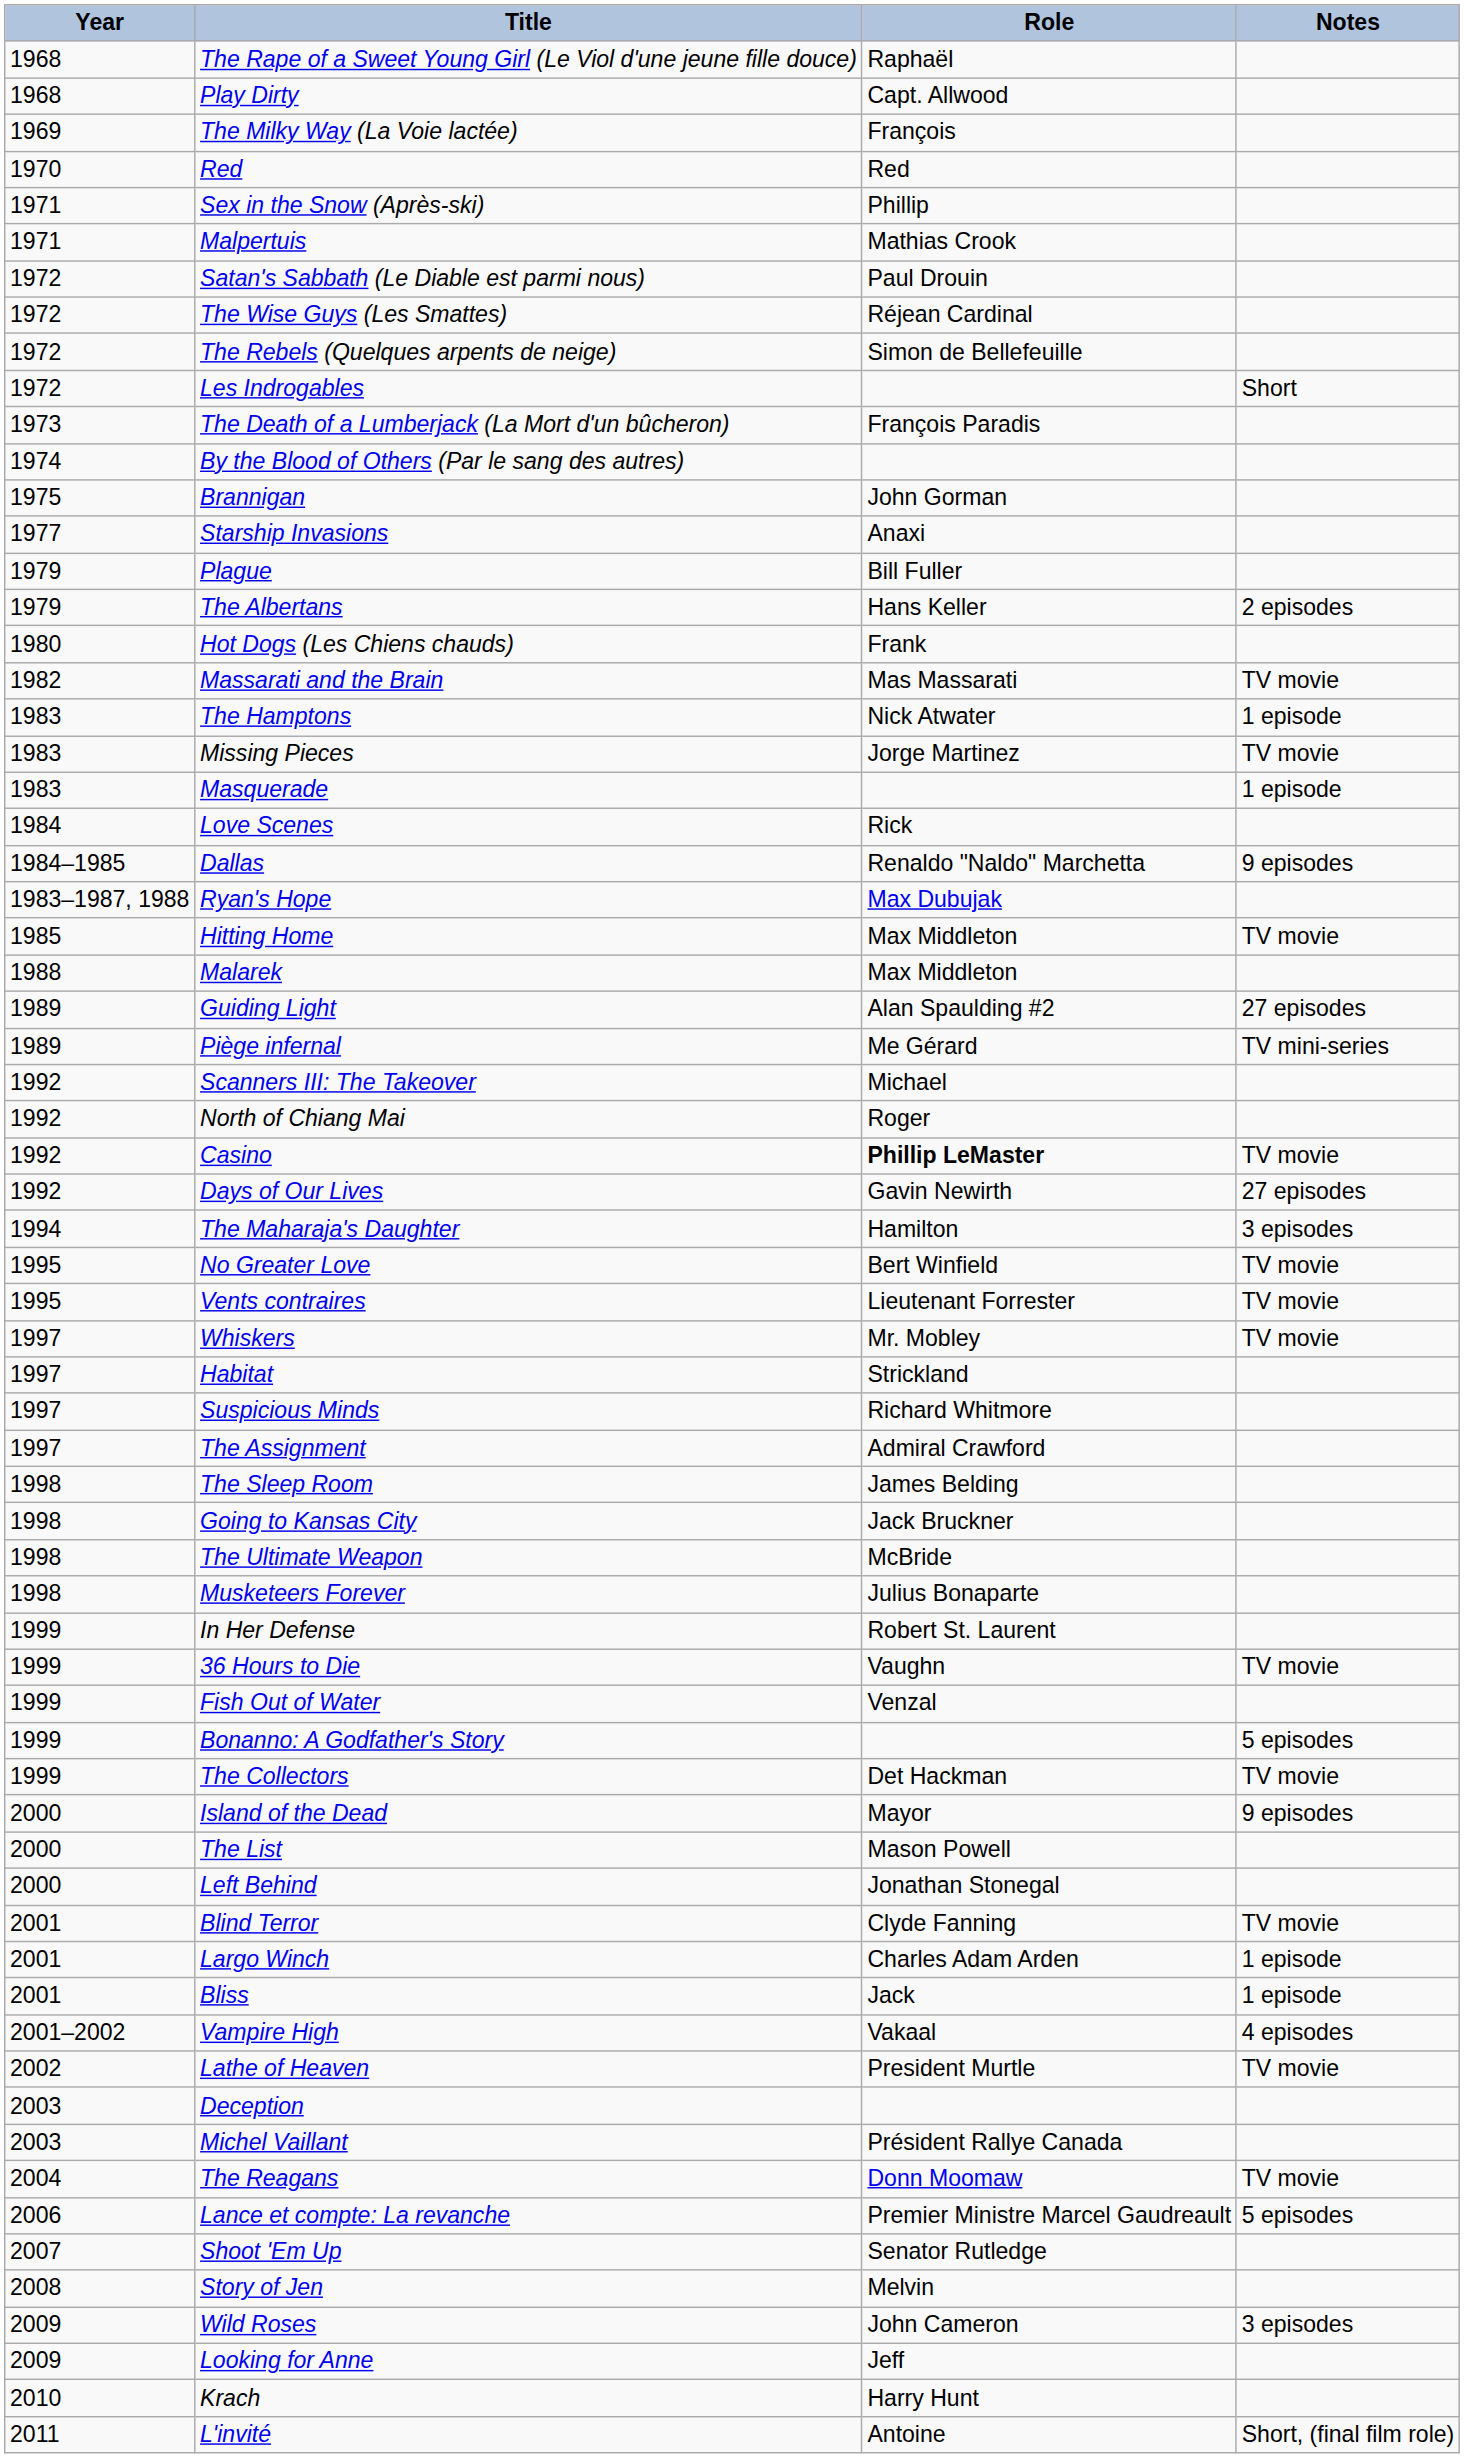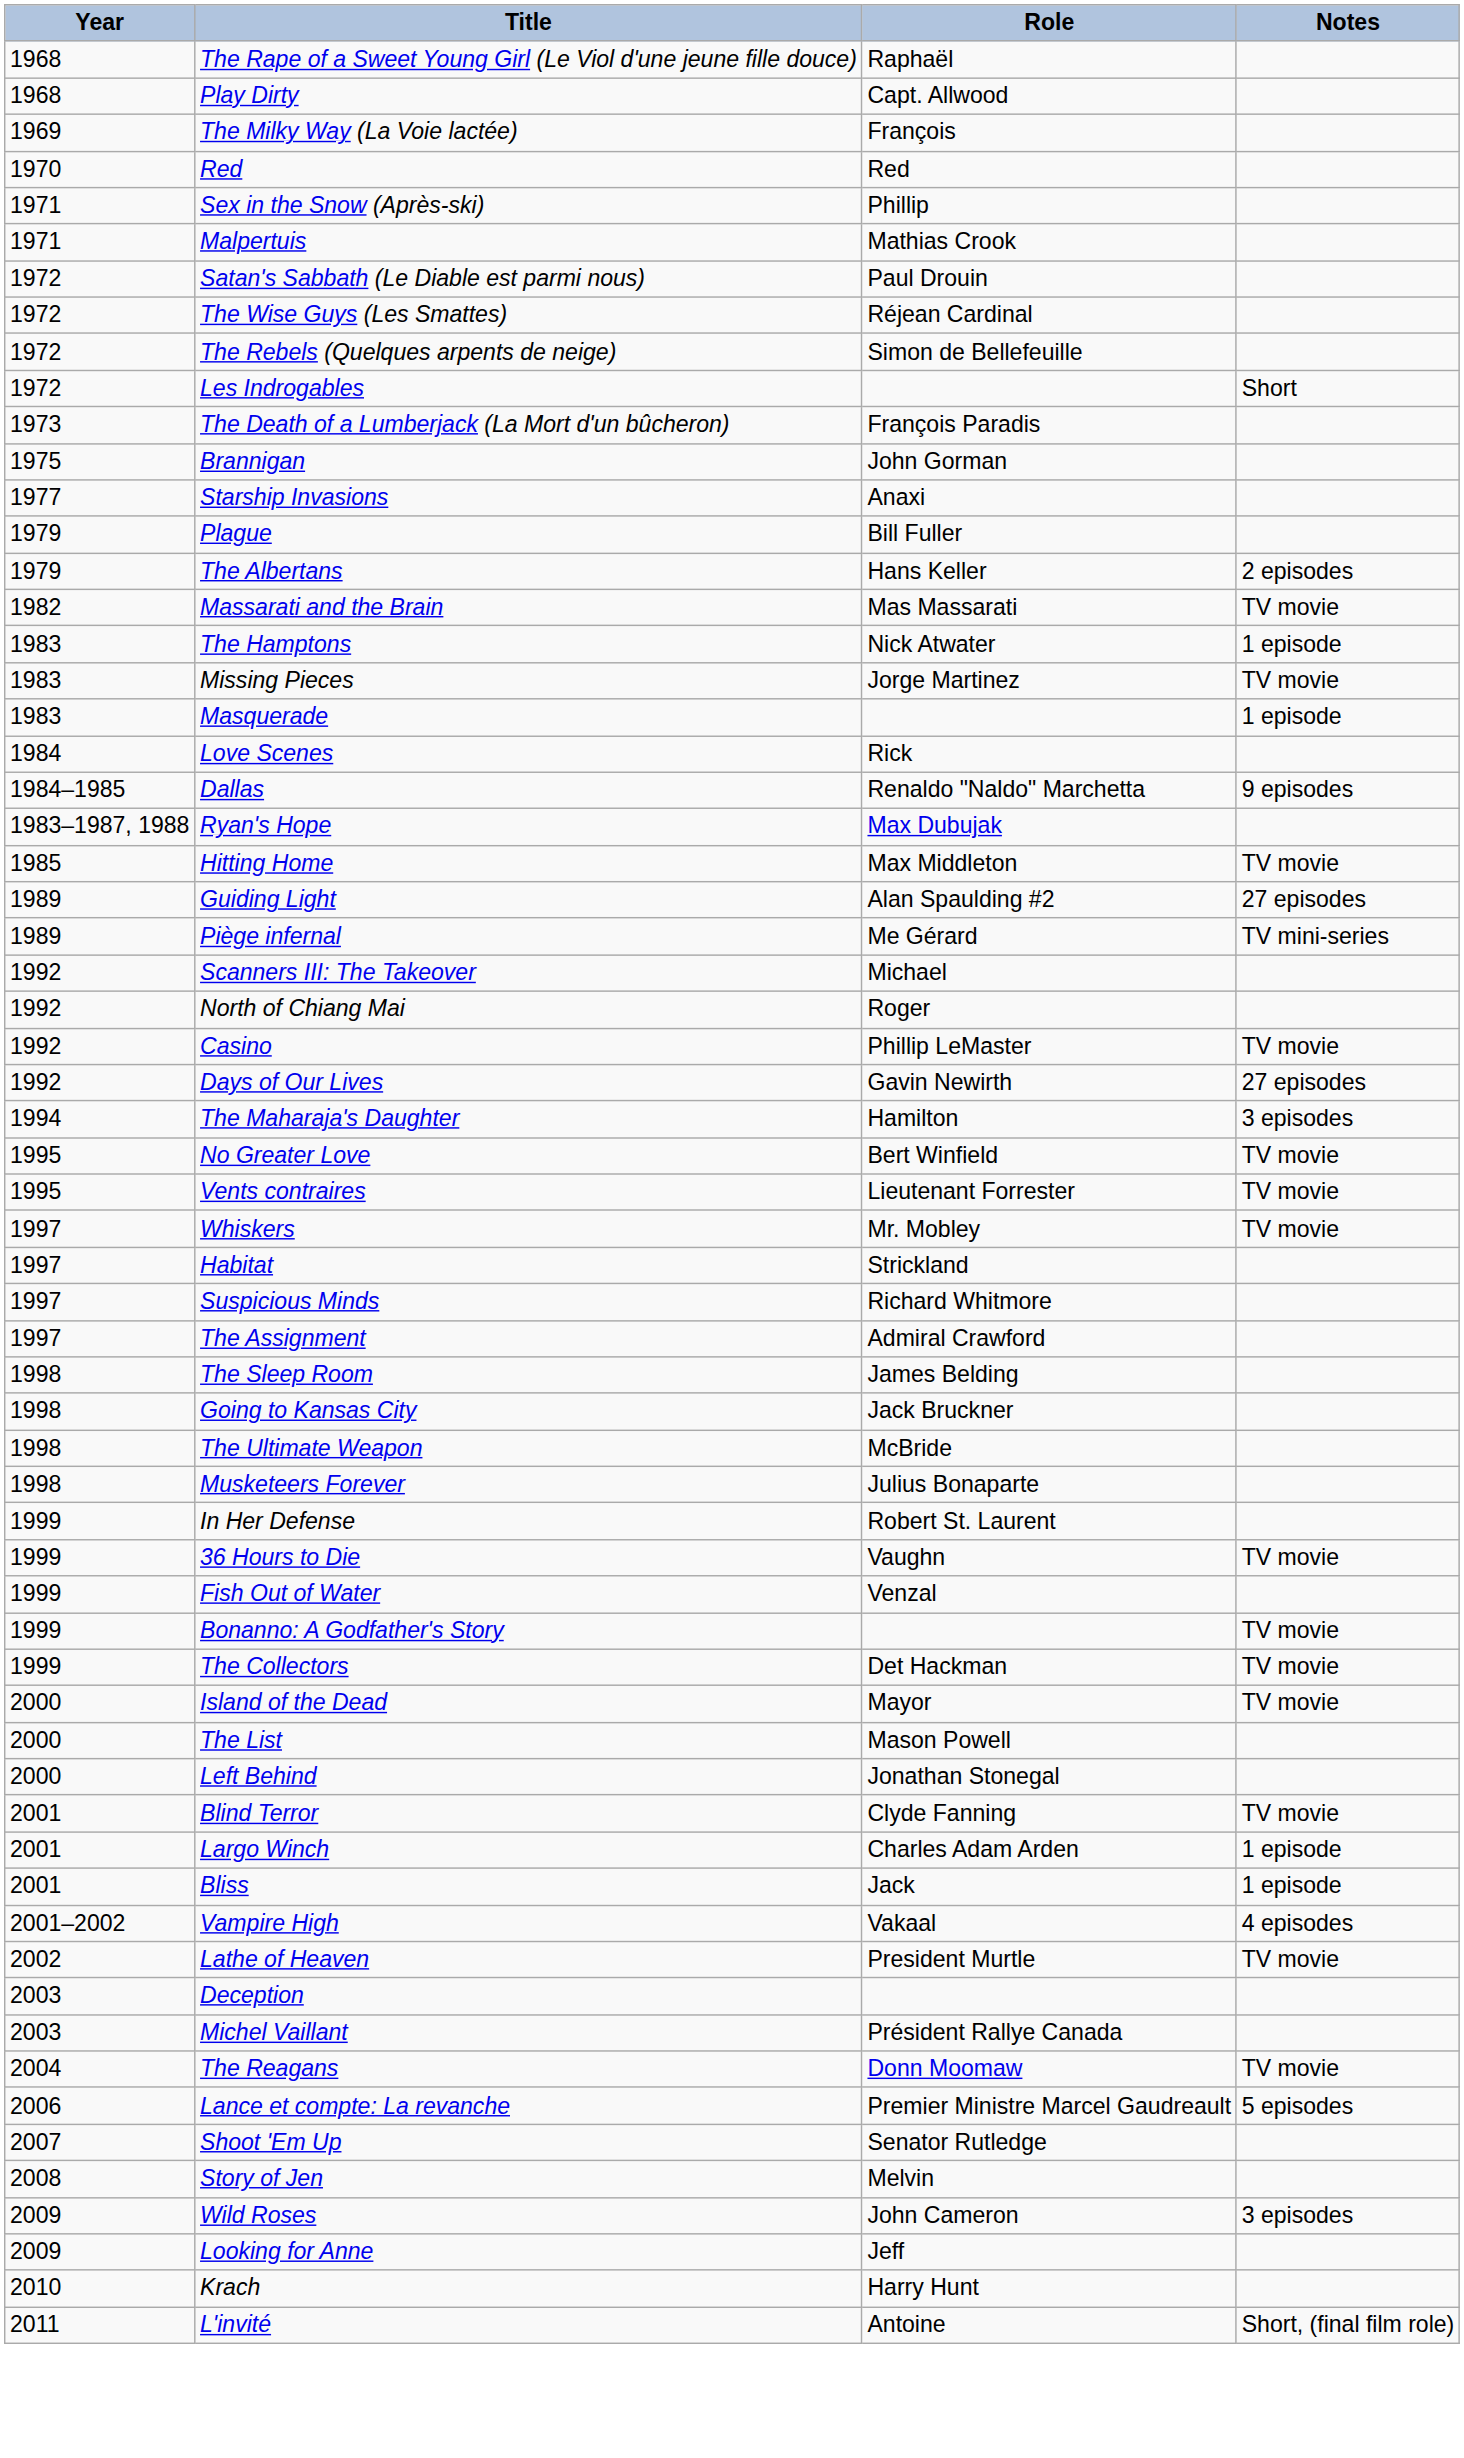 <table class="wikitable">
 <tr align="center">
 <th style="background:#B0C4DE;">Year</th>
 <th style="background:#B0C4DE;">Title</th>
 <th style="background:#B0C4DE;">Role</th>
 <th style="background:#B0C4DE;">Notes</th>
 </tr>
 <tr>
 <td>1968</td>
 <td><em><a href='#'>The Rape of a Sweet Young Girl</a> (Le Viol d'une jeune fille douce)</em></td>
 <td>Raphaël</td>
 <td></td>
 </tr>
 <tr>
 <td>1968</td>
 <td><em><a href='#'>Play Dirty</a></em></td>
 <td>Capt. Allwood</td>
 <td></td>
 </tr>
 <tr>
 <td>1969</td>
 <td><em><a href='#'>The Milky Way</a> (La Voie lactée)</em></td>
 <td>François</td>
 <td></td>
 </tr>
 <tr>
 <td>1970</td>
 <td><em><a href='#'>Red</a></em></td>
 <td>Red</td>
 <td></td>
 </tr>
 <tr>
 <td>1971</td>
 <td><em><a href='#'>Sex in the Snow</a> (Après-ski)</em></td>
 <td>Phillip</td>
 <td></td>
 </tr>
 <tr>
 <td>1971</td>
 <td><em><a href='#'>Malpertuis</a></em></td>
 <td>Mathias Crook</td>
 <td></td>
 </tr>
 <tr>
 <td>1972</td>
 <td><em><a href='#'>Satan's Sabbath</a> (Le Diable est parmi nous)</em></td>
 <td>Paul Drouin</td>
 <td></td>
 </tr>
 <tr>
 <td>1972</td>
 <td><em><a href='#'>The Wise Guys</a> (Les Smattes)</em></td>
 <td>Réjean Cardinal</td>
 <td></td>
 </tr>
 <tr>
 <td>1972</td>
 <td><em><a href='#'>The Rebels</a> (Quelques arpents de neige)</em></td>
 <td>Simon de Bellefeuille</td>
 <td></td>
 </tr>
 <tr>
 <td>1972</td>
 <td><em><a href='#'>Les Indrogables</a></em></td>
 <td></td>
 <td>Short</td>
 </tr>
 <tr>
 <td>1973</td>
 <td><em><a href='#'>The Death of a Lumberjack</a> (La Mort d'un bûcheron)</em></td>
 <td>François Paradis</td>
 <td></td>
 </tr>
 <tr>
-<td>1974</td>
-<td><em><a href='#'>By the Blood of Others</a> (Par le sang des autres)</em></td>
-<td></td>
-<td></td>
-</tr>
-<tr>
 <td>1975</td>
 <td><em><a href='#'>Brannigan</a></em></td>
 <td>John Gorman</td>
 <td></td>
 </tr>
 <tr>
 <td>1977</td>
 <td><em><a href='#'>Starship Invasions</a></em></td>
 <td>Anaxi</td>
 <td></td>
 </tr>
 <tr>
 <td>1979</td>
 <td><em><a href='#'>Plague</a></em></td>
 <td>Bill Fuller</td>
 <td></td>
 </tr>
 <tr>
 <td>1979</td>
 <td><em><a href='#'>The Albertans</a></em></td>
 <td>Hans Keller</td>
 <td>2 episodes</td>
-</tr>
-<tr>
-<td>1980</td>
-<td><em><a href='#'>Hot Dogs</a> (Les Chiens chauds)</em></td>
-<td>Frank</td>
-<td></td>
 </tr>
 <tr>
 <td>1982</td>
 <td><em><a href='#'>Massarati and the Brain</a></em></td>
 <td>Mas Massarati</td>
 <td>TV movie</td>
 </tr>
 <tr>
 <td>1983</td>
 <td><em><a href='#'>The Hamptons</a></em></td>
 <td>Nick Atwater</td>
 <td>1 episode</td>
 </tr>
 <tr>
 <td>1983</td>
 <td><em>Missing Pieces</em></td>
 <td>Jorge Martinez</td>
 <td>TV movie</td>
 </tr>
 <tr>
 <td>1983</td>
 <td><em><a href='#'>Masquerade</a></em></td>
 <td></td>
 <td>1 episode</td>
 </tr>
 <tr>
 <td>1984</td>
 <td><em><a href='#'>Love Scenes</a></em></td>
 <td>Rick</td>
 <td></td>
 </tr>
 <tr>
 <td>1984–1985</td>
 <td><em><a href='#'>Dallas</a></em></td>
 <td>Renaldo "Naldo" Marchetta</td>
 <td>9 episodes</td>
 </tr>
 <tr>
 <td>1983–1987, 1988</td>
 <td><em><a href='#'>Ryan's Hope</a></em></td>
 <td><a href='#'>Max Dubujak</a></td>
 <td></td>
 </tr>
 <tr>
 <td>1985</td>
 <td><em><a href='#'>Hitting Home</a></em></td>
 <td>Max Middleton</td>
 <td>TV movie</td>
 </tr>
 <tr>
-<td>1988</td>
-<td><em><a href='#'>Malarek</a></em></td>
-<td>Max Middleton</td>
-<td></td>
-</tr>
-<tr>
 <td>1989</td>
 <td><em><a href='#'>Guiding Light</a></em></td>
 <td>Alan Spaulding #2</td>
 <td>27 episodes</td>
 </tr>
 <tr>
 <td>1989</td>
 <td><em><a href='#'>Piège infernal</a></em></td>
 <td>Me Gérard</td>
 <td>TV mini-series</td>
 </tr>
 <tr>
 <td>1992</td>
 <td><em><a href='#'>Scanners III: The Takeover</a></em></td>
 <td>Michael</td>
 <td></td>
 </tr>
 <tr>
 <td>1992</td>
 <td><em>North of Chiang Mai</em></td>
 <td>Roger</td>
 <td></td>
 </tr>
 <tr>
 <td>1992</td>
 <td><em><a href='#'>Casino</a></em></td>
-<td><strong>Phillip LeMaster</strong></td>
+<td>Phillip LeMaster</td>
 <td>TV movie</td>
 </tr>
 <tr>
 <td>1992</td>
 <td><em><a href='#'>Days of Our Lives</a></em></td>
 <td>Gavin Newirth</td>
 <td>27 episodes</td>
 </tr>
 <tr>
 <td>1994</td>
 <td><em><a href='#'>The Maharaja's Daughter</a></em></td>
 <td>Hamilton</td>
 <td>3 episodes</td>
 </tr>
 <tr>
 <td>1995</td>
 <td><em><a href='#'>No Greater Love</a></em></td>
 <td>Bert Winfield</td>
 <td>TV movie</td>
 </tr>
 <tr>
 <td>1995</td>
 <td><em><a href='#'>Vents contraires</a></em></td>
 <td>Lieutenant Forrester</td>
 <td>TV movie</td>
 </tr>
 <tr>
 <td>1997</td>
 <td><em><a href='#'>Whiskers</a></em></td>
 <td>Mr. Mobley</td>
 <td>TV movie</td>
 </tr>
 <tr>
 <td>1997</td>
 <td><em><a href='#'>Habitat</a></em></td>
 <td>Strickland</td>
 <td></td>
 </tr>
 <tr>
 <td>1997</td>
 <td><em><a href='#'>Suspicious Minds</a></em></td>
 <td>Richard Whitmore</td>
 <td></td>
 </tr>
 <tr>
 <td>1997</td>
 <td><em><a href='#'>The Assignment</a></em></td>
 <td>Admiral Crawford</td>
 <td></td>
 </tr>
 <tr>
 <td>1998</td>
 <td><em><a href='#'>The Sleep Room</a></em></td>
 <td>James Belding</td>
 <td></td>
 </tr>
 <tr>
 <td>1998</td>
 <td><em><a href='#'>Going to Kansas City</a></em></td>
 <td>Jack Bruckner</td>
 <td></td>
 </tr>
 <tr>
 <td>1998</td>
 <td><em><a href='#'>The Ultimate Weapon</a></em></td>
 <td>McBride</td>
 <td></td>
 </tr>
 <tr>
 <td>1998</td>
 <td><em><a href='#'>Musketeers Forever</a></em></td>
 <td>Julius Bonaparte</td>
 <td></td>
 </tr>
 <tr>
 <td>1999</td>
 <td><em>In Her Defense</em></td>
 <td>Robert St. Laurent</td>
 <td></td>
 </tr>
 <tr>
 <td>1999</td>
 <td><em><a href='#'>36 Hours to Die</a></em></td>
 <td>Vaughn</td>
 <td>TV movie</td>
 </tr>
 <tr>
 <td>1999</td>
 <td><em><a href='#'>Fish Out of Water</a></em></td>
 <td>Venzal</td>
 <td></td>
 </tr>
 <tr>
 <td>1999</td>
 <td><em><a href='#'>Bonanno: A Godfather's Story</a></em></td>
 <td></td>
-<td>5 episodes</td>
+<td>TV movie</td>
 </tr>
 <tr>
 <td>1999</td>
 <td><em><a href='#'>The Collectors</a></em></td>
 <td>Det Hackman</td>
 <td>TV movie</td>
 </tr>
 <tr>
 <td>2000</td>
 <td><em><a href='#'>Island of the Dead</a></em></td>
 <td>Mayor</td>
-<td>9 episodes</td>
+<td>TV movie</td>
 </tr>
 <tr>
 <td>2000</td>
 <td><em><a href='#'>The List</a></em></td>
 <td>Mason Powell</td>
 <td></td>
 </tr>
 <tr>
 <td>2000</td>
 <td><em><a href='#'>Left Behind</a></em></td>
 <td>Jonathan Stonegal</td>
 <td></td>
 </tr>
 <tr>
 <td>2001</td>
 <td><em><a href='#'>Blind Terror</a></em></td>
 <td>Clyde Fanning</td>
 <td>TV movie</td>
 </tr>
 <tr>
 <td>2001</td>
 <td><em><a href='#'>Largo Winch</a></em></td>
 <td>Charles Adam Arden</td>
 <td>1 episode</td>
 </tr>
 <tr>
 <td>2001</td>
 <td><em><a href='#'>Bliss</a></em></td>
 <td>Jack</td>
 <td>1 episode</td>
 </tr>
 <tr>
 <td>2001–2002</td>
 <td><em><a href='#'>Vampire High</a></em></td>
 <td>Vakaal</td>
 <td>4 episodes</td>
 </tr>
 <tr>
 <td>2002</td>
 <td><em><a href='#'>Lathe of Heaven</a></em></td>
 <td>President Murtle</td>
 <td>TV movie</td>
 </tr>
 <tr>
 <td>2003</td>
 <td><em><a href='#'>Deception</a></em></td>
 <td></td>
 <td></td>
 </tr>
 <tr>
 <td>2003</td>
 <td><em><a href='#'>Michel Vaillant</a></em></td>
 <td>Président Rallye Canada</td>
 <td></td>
 </tr>
 <tr>
 <td>2004</td>
 <td><em><a href='#'>The Reagans</a></em></td>
 <td><a href='#'>Donn Moomaw</a></td>
 <td>TV movie</td>
 </tr>
 <tr>
 <td>2006</td>
 <td><em><a href='#'>Lance et compte: La revanche</a></em></td>
 <td>Premier Ministre Marcel Gaudreault</td>
 <td>5 episodes</td>
 </tr>
 <tr>
 <td>2007</td>
 <td><em><a href='#'>Shoot 'Em Up</a></em></td>
 <td>Senator Rutledge</td>
 <td></td>
 </tr>
 <tr>
 <td>2008</td>
 <td><em><a href='#'>Story of Jen</a></em></td>
 <td>Melvin</td>
 <td></td>
 </tr>
 <tr>
 <td>2009</td>
 <td><em><a href='#'>Wild Roses</a></em></td>
 <td>John Cameron</td>
 <td>3 episodes</td>
 </tr>
 <tr>
 <td>2009</td>
 <td><em><a href='#'>Looking for Anne</a></em></td>
 <td>Jeff</td>
 <td></td>
 </tr>
 <tr>
 <td>2010</td>
 <td><em>Krach</em></td>
 <td>Harry Hunt</td>
 <td></td>
 </tr>
 <tr>
 <td>2011</td>
 <td><em><a href='#'>L'invité</a></em></td>
 <td>Antoine</td>
 <td>Short, (final film role)</td>
 </tr>
 </table>
